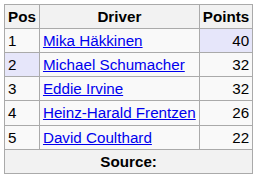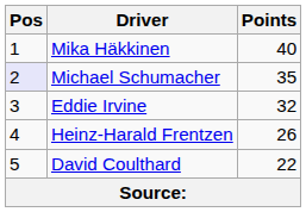 <table class="wikitable" style="font-size: 95%;">
 <tr>
 <th>Pos</th>
 <th>Driver</th>
 <th>Points</th>
 </tr>
 <tr>
 <td>1</td>
 <td> <a href='#'>Mika Häkkinen</a></td>
-<td align="right" style="background: lavender;">40</td>
+<td align="right">40</td>
 </tr>
 <tr>
 <td style="background: lavender;">2</td>
 <td> <a href='#'>Michael Schumacher</a></td>
-<td align="right">32</td>
+<td align="right">35</td>
 </tr>
 <tr>
 <td>3</td>
 <td> <a href='#'>Eddie Irvine</a></td>
 <td align="right">32</td>
 </tr>
 <tr>
 <td>4</td>
 <td> <a href='#'>Heinz-Harald Frentzen</a></td>
 <td align="right">26</td>
 </tr>
 <tr>
 <td>5</td>
 <td> <a href='#'>David Coulthard</a></td>
 <td align="right">22</td>
 </tr>
 <tr>
 <th colspan=4>Source:</th>
 </tr>
 </table>
